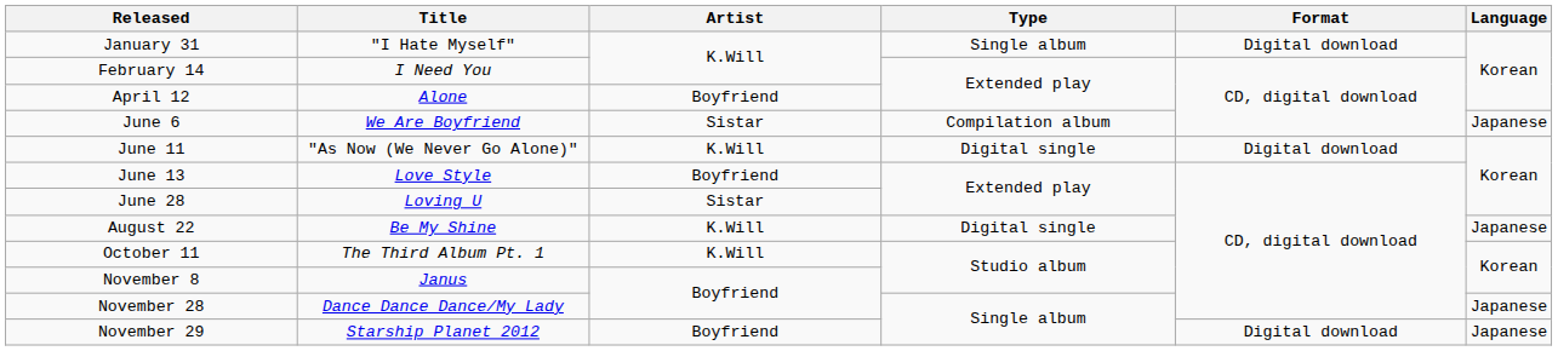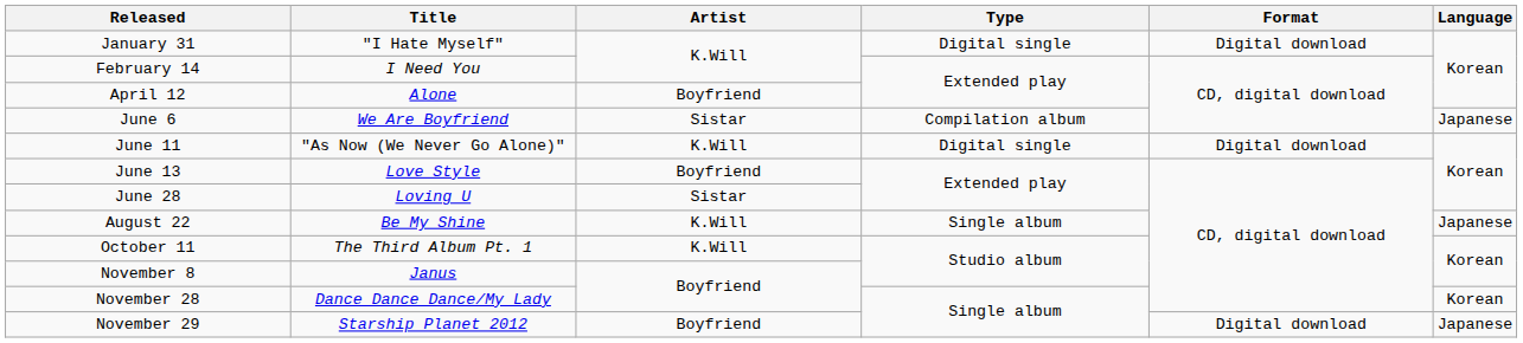 <table class="wikitable" style="text-align: center;">
 <tr>
 <th style="width:20%;">Released</th>
 <th style="width:20%;">Title</th>
 <th style="width:20%;">Artist</th>
 <th style="width:20%;">Type</th>
 <th style="width:20%;">Format</th>
 <th style="width:20%;">Language</th>
 </tr>
 <tr>
 <td>January 31</td>
 <td>"I Hate Myself"</td>
 <td rowspan="2">K.Will</td>
-<td>Single album</td>
+<td>Digital single</td>
 <td>Digital download</td>
 <td rowspan="3">Korean</td>
 </tr>
 <tr>
 <td>February 14</td>
 <td><em>I Need You</em></td>
 <td rowspan="2">Extended play</td>
 <td rowspan="3">CD, digital download</td>
 </tr>
 <tr>
 <td>April 12</td>
 <td><em><a href='#'>Alone</a></em></td>
 <td>Boyfriend</td>
 </tr>
 <tr>
 <td>June 6</td>
 <td><em><a href='#'>We Are Boyfriend</a></em></td>
 <td>Sistar</td>
 <td>Compilation album</td>
 <td>Japanese</td>
 </tr>
 <tr>
 <td>June 11</td>
 <td>"As Now (We Never Go Alone)"</td>
 <td>K.Will</td>
 <td>Digital single</td>
 <td>Digital download</td>
 <td rowspan="3">Korean</td>
 </tr>
 <tr>
 <td>June 13</td>
 <td><em><a href='#'>Love Style</a></em></td>
 <td>Boyfriend</td>
 <td rowspan="2">Extended play</td>
 <td rowspan="6">CD, digital download</td>
 </tr>
 <tr>
 <td>June 28</td>
 <td><em><a href='#'>Loving U</a></em></td>
 <td>Sistar</td>
 </tr>
 <tr>
 <td>August 22</td>
 <td><em><a href='#'>Be My Shine</a></em></td>
 <td>K.Will</td>
-<td>Digital single</td>
+<td>Single album</td>
 <td>Japanese</td>
 </tr>
 <tr>
 <td>October 11</td>
 <td><em>The Third Album Pt. 1</em></td>
 <td>K.Will</td>
 <td rowspan="2">Studio album</td>
 <td rowspan="2">Korean</td>
 </tr>
 <tr>
 <td>November 8</td>
 <td><em><a href='#'>Janus</a></em></td>
 <td rowspan="2">Boyfriend</td>
 </tr>
 <tr>
 <td>November 28</td>
 <td><em><a href='#'>Dance Dance Dance/My Lady</a></em></td>
 <td rowspan="2">Single album</td>
-<td>Japanese</td>
+<td>Korean</td>
 </tr>
 <tr>
 <td>November 29</td>
 <td><em><a href='#'>Starship Planet 2012</a></em></td>
 <td>Boyfriend</td>
 <td>Digital download</td>
 <td>Japanese</td>
 </tr>
 </table>
